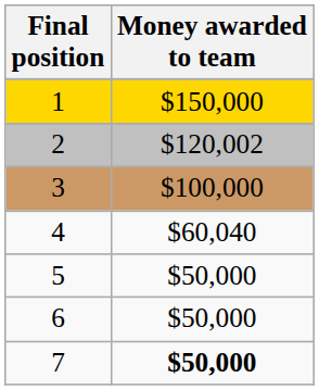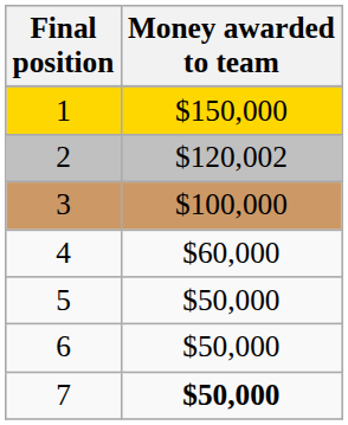 <table Class="wikitable" style="text-align: center;">
 <tr>
 <th>Final<br>position</th>
 <th>Money awarded<br>to team</th>
 </tr>
 <tr>
 </tr>
 <tr style="background:gold;">
 <td>1</td>
 <td>$150,000</td>
 </tr>
 <tr style="background:silver;">
 <td>2</td>
 <td>$120,002</td>
 </tr>
 <tr bgcolor="#cc9966">
 <td>3</td>
 <td>$100,000</td>
 </tr>
 <tr>
 <td>4</td>
-<td>$60,040</td>
+<td>$60,000</td>
 </tr>
 <tr>
 <td>5</td>
 <td>$50,000</td>
 </tr>
 <tr>
 <td>6</td>
 <td>$50,000</td>
 </tr>
 <tr>
 <td>7</td>
 <td><strong>$50,000</strong></td>
 </tr>
 </table>
